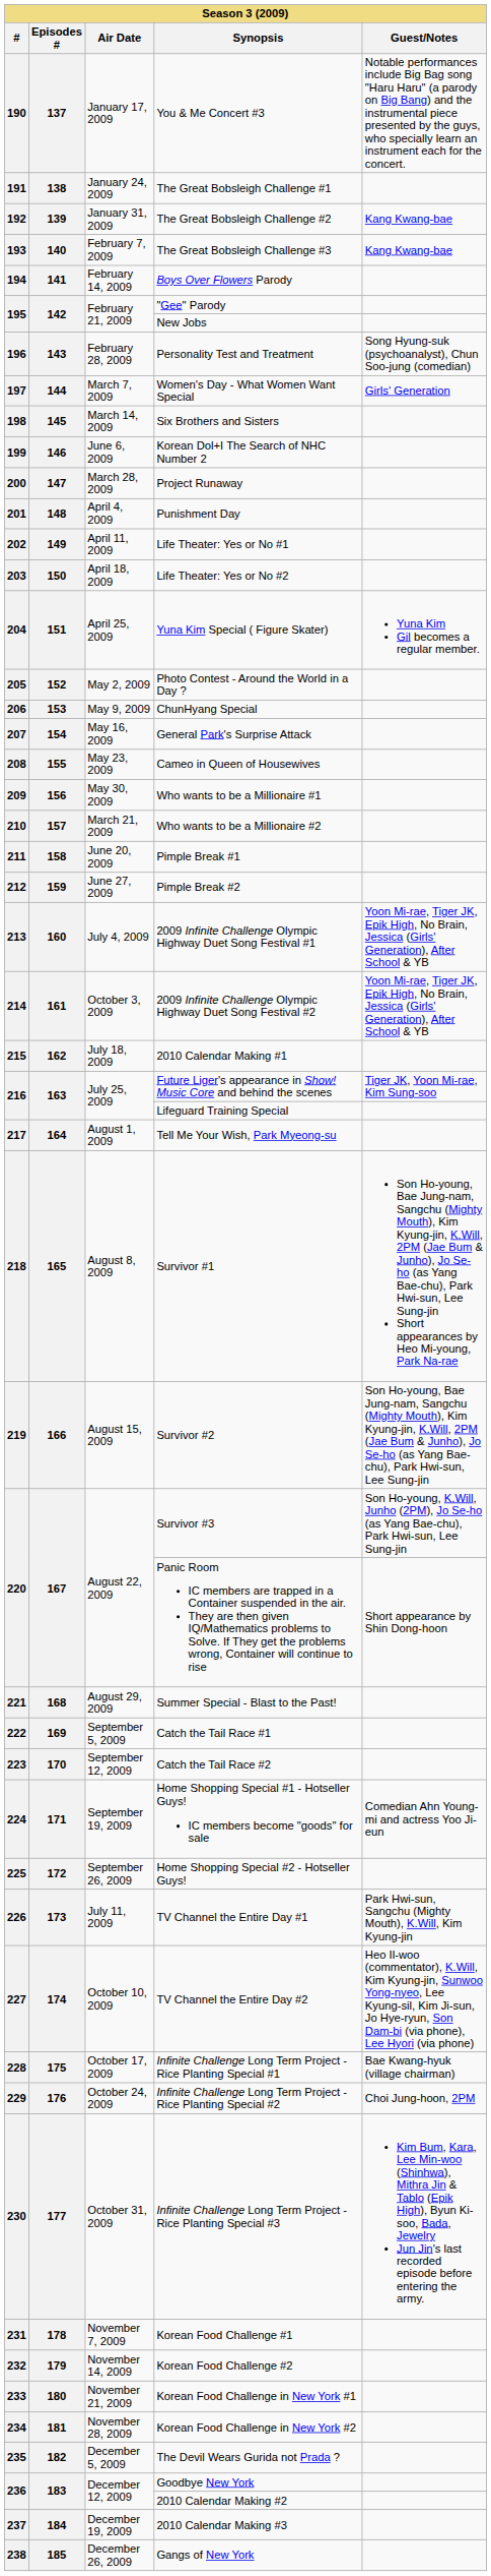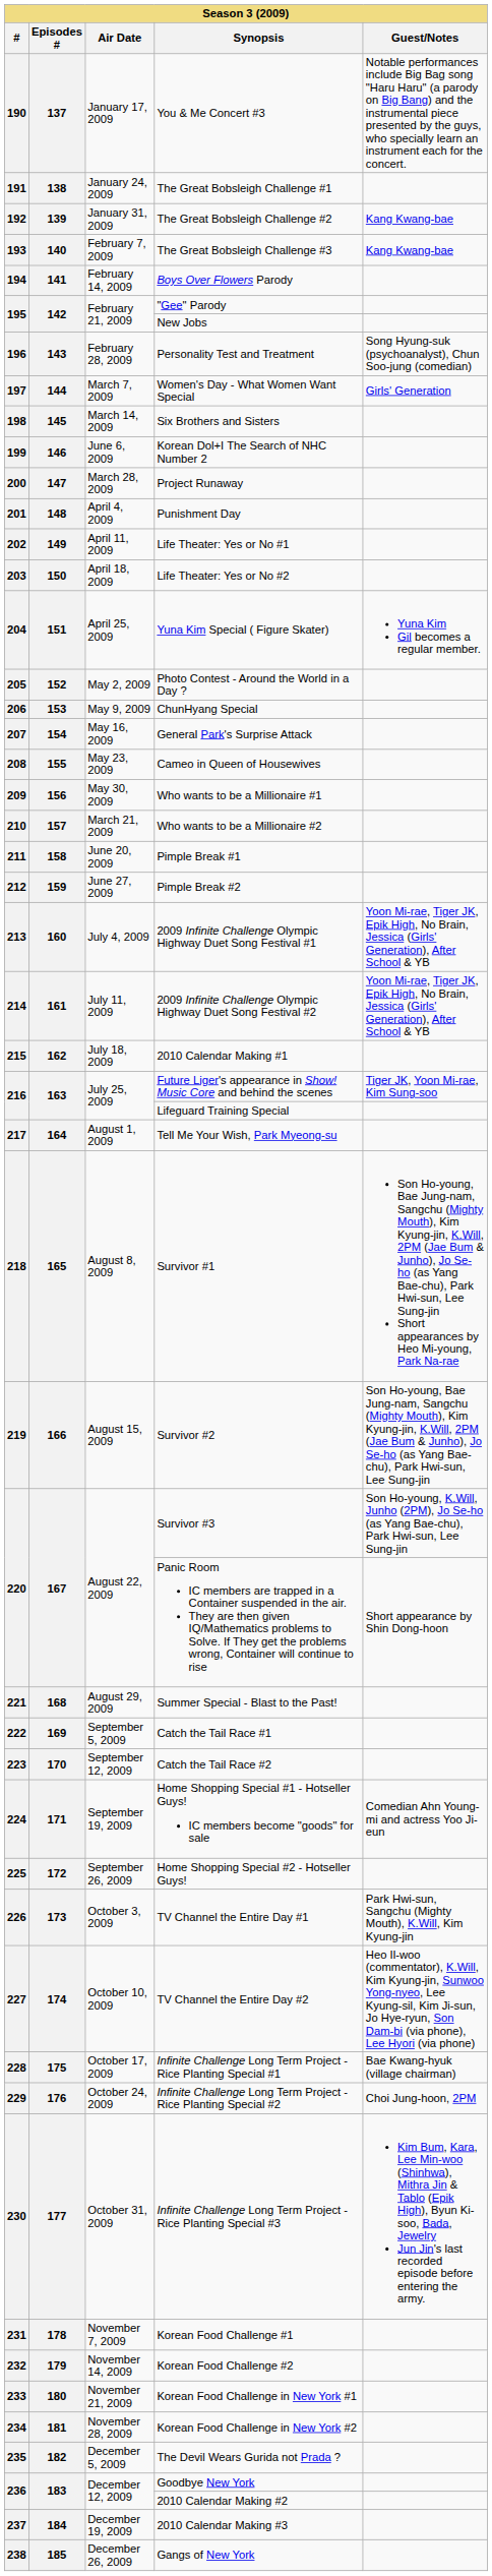 <table Class="wikitable" style="font-size: 90%;">
 <tr>
 <th Colspan="5" style="background:#F0DC82;">Season 3 (2009)</th>
 </tr>
 <tr>
 <th>#</th>
 <th>Episodes #</th>
 <th width=120>Air Date</th>
 <th width=700>Synopsis</th>
 <th width=250>Guest/Notes</th>
 </tr>
 <tr>
 <th>190</th>
 <th>137</th>
 <td>January 17, 2009</td>
 <td>You & Me Concert #3</td>
 <td>Notable performances include Big Bag song "Haru Haru" (a parody on <a href='#'>Big Bang</a>) and the instrumental piece presented by the guys, who specially learn an instrument each for the concert.</td>
 </tr>
 <tr>
 <th>191</th>
 <th>138</th>
 <td>January 24, 2009</td>
 <td>The Great Bobsleigh Challenge #1</td>
 <td></td>
 </tr>
 <tr>
 <th>192</th>
 <th>139</th>
 <td>January 31, 2009</td>
 <td>The Great Bobsleigh Challenge #2</td>
 <td><a href='#'>Kang Kwang-bae</a></td>
 </tr>
 <tr>
 <th>193</th>
 <th>140</th>
 <td>February 7, 2009</td>
 <td>The Great Bobsleigh Challenge #3</td>
 <td><a href='#'>Kang Kwang-bae</a></td>
 </tr>
 <tr>
 <th>194</th>
 <th>141</th>
 <td>February 14, 2009</td>
 <td><em><a href='#'>Boys Over Flowers</a></em> Parody</td>
 <td></td>
 </tr>
 <tr>
 <th rowspan = "2">195</th>
 <th rowspan = "2">142</th>
 <td rowspan = "2">February 21, 2009</td>
 <td>"<a href='#'>Gee</a>" Parody</td>
 <td></td>
 </tr>
 <tr>
 <td>New Jobs</td>
 <td></td>
 </tr>
 <tr>
 <th>196</th>
 <th>143</th>
 <td>February 28, 2009</td>
 <td>Personality Test and Treatment</td>
 <td>Song Hyung-suk (psychoanalyst), Chun Soo-jung (comedian)</td>
 </tr>
 <tr>
 <th>197</th>
 <th>144</th>
 <td>March 7, 2009</td>
 <td>Women's Day - What Women Want Special</td>
 <td><a href='#'>Girls' Generation</a></td>
 </tr>
 <tr>
 <th>198</th>
 <th>145</th>
 <td>March 14, 2009</td>
 <td>Six Brothers and Sisters</td>
 <td></td>
 </tr>
 <tr>
 <th>199</th>
 <th>146</th>
 <td>June 6, 2009</td>
 <td>Korean Dol+I The Search of NHC Number 2</td>
 <td></td>
 </tr>
 <tr>
 <th>200</th>
 <th>147</th>
 <td>March 28, 2009</td>
 <td>Project Runaway</td>
 <td></td>
 </tr>
 <tr>
 <th>201</th>
 <th>148</th>
 <td>April 4, 2009</td>
 <td>Punishment Day</td>
 <td></td>
 </tr>
 <tr>
 <th>202</th>
 <th>149</th>
 <td>April 11, 2009</td>
 <td>Life Theater: Yes or No #1</td>
 <td></td>
 </tr>
 <tr>
 <th>203</th>
 <th>150</th>
 <td>April 18, 2009</td>
 <td>Life Theater: Yes or No #2</td>
 <td></td>
 </tr>
 <tr>
 <th>204</th>
 <th>151</th>
 <td>April 25, 2009</td>
 <td><a href='#'>Yuna Kim</a> Special ( Figure Skater)</td>
 <td><br><ul><li><a href='#'>Yuna Kim</a></li><li><a href='#'>Gil</a> becomes a regular member.</li></ul></td>
 </tr>
 <tr>
 <th>205</th>
 <th>152</th>
 <td>May 2, 2009</td>
 <td>Photo Contest - Around the World in a Day ?</td>
 <td></td>
 </tr>
 <tr>
 <th>206</th>
 <th>153</th>
 <td>May 9, 2009</td>
 <td>ChunHyang Special</td>
 <td></td>
 </tr>
 <tr>
 <th>207</th>
 <th>154</th>
 <td>May 16, 2009</td>
 <td>General <a href='#'>Park</a>'s Surprise Attack</td>
 <td></td>
 </tr>
 <tr>
 <th>208</th>
 <th>155</th>
 <td>May 23, 2009</td>
 <td>Cameo in Queen of Housewives</td>
 <td></td>
 </tr>
 <tr>
 <th>209</th>
 <th>156</th>
 <td>May 30, 2009</td>
 <td>Who wants to be a Millionaire #1</td>
 <td></td>
 </tr>
 <tr>
 <th>210</th>
 <th>157</th>
 <td>March 21, 2009</td>
 <td>Who wants to be a Millionaire #2</td>
 <td></td>
 </tr>
 <tr>
 <th>211</th>
 <th>158</th>
 <td>June 20, 2009</td>
 <td>Pimple Break #1</td>
 <td></td>
 </tr>
 <tr>
 <th>212</th>
 <th>159</th>
 <td>June 27, 2009</td>
 <td>Pimple Break #2</td>
 <td></td>
 </tr>
 <tr>
 <th>213</th>
 <th>160</th>
 <td>July 4, 2009</td>
 <td>2009 <em>Infinite Challenge</em> Olympic Highway Duet Song Festival #1</td>
 <td><a href='#'>Yoon Mi-rae</a>, <a href='#'>Tiger JK</a>, <a href='#'>Epik High</a>, No Brain, <a href='#'>Jessica</a> (<a href='#'>Girls' Generation</a>), <a href='#'>After School</a> & YB</td>
 </tr>
 <tr>
 <th>214</th>
 <th>161</th>
-<td>October 3, 2009</td>
+<td>July 11, 2009</td>
 <td>2009 <em>Infinite Challenge</em> Olympic Highway Duet Song Festival #2</td>
 <td><a href='#'>Yoon Mi-rae</a>, <a href='#'>Tiger JK</a>, <a href='#'>Epik High</a>, No Brain, <a href='#'>Jessica</a> (<a href='#'>Girls' Generation</a>), <a href='#'>After School</a> & YB</td>
 </tr>
 <tr>
 <th>215</th>
 <th>162</th>
 <td>July 18, 2009</td>
 <td>2010 Calendar Making #1</td>
 <td></td>
 </tr>
 <tr>
 <th rowspan=2>216</th>
 <th rowspan=2>163</th>
 <td rowspan=2>July 25, 2009</td>
 <td><a href='#'>Future Liger</a>'s appearance in <em><a href='#'>Show! Music Core</a></em> and behind the scenes</td>
 <td><a href='#'>Tiger JK</a>, <a href='#'>Yoon Mi-rae</a>, <a href='#'>Kim Sung-soo</a></td>
 </tr>
 <tr>
 <td>Lifeguard Training Special</td>
 <td></td>
 </tr>
 <tr>
 <th>217</th>
 <th>164</th>
 <td>August 1, 2009</td>
 <td>Tell Me Your Wish, <a href='#'>Park Myeong-su</a></td>
 <td></td>
 </tr>
 <tr>
 <th>218</th>
 <th>165</th>
 <td>August 8, 2009</td>
 <td>Survivor #1</td>
 <td><br><ul><li>Son Ho-young, Bae Jung-nam, Sangchu (<a href='#'>Mighty Mouth</a>), Kim Kyung-jin, <a href='#'>K.Will</a>, <a href='#'>2PM</a> (<a href='#'>Jae Bum</a> & <a href='#'>Junho</a>), <a href='#'>Jo Se-ho</a> (as Yang Bae-chu), Park Hwi-sun, Lee Sung-jin</li><li>Short appearances by Heo Mi-young, <a href='#'>Park Na-rae</a></li></ul></td>
 </tr>
 <tr>
 <th>219</th>
 <th>166</th>
 <td>August 15, 2009</td>
 <td>Survivor #2</td>
 <td>Son Ho-young, Bae Jung-nam, Sangchu (<a href='#'>Mighty Mouth</a>), Kim Kyung-jin, <a href='#'>K.Will</a>, <a href='#'>2PM</a> (<a href='#'>Jae Bum</a> & <a href='#'>Junho</a>), <a href='#'>Jo Se-ho</a> (as Yang Bae-chu), Park Hwi-sun, Lee Sung-jin</td>
 </tr>
 <tr>
 <th rowspan = "2">220</th>
 <th rowspan = "2">167</th>
 <td rowspan = "2">August 22, 2009</td>
 <td>Survivor #3</td>
 <td>Son Ho-young, <a href='#'>K.Will</a>, <a href='#'>Junho</a> (<a href='#'>2PM</a>), <a href='#'>Jo Se-ho</a> (as Yang Bae-chu), Park Hwi-sun, Lee Sung-jin</td>
 </tr>
 <tr>
 <td>Panic Room<br><ul><li>IC members are trapped in a Container suspended in the air.</li><li>They are then given IQ/Mathematics problems to Solve. If They get the problems wrong, Container will continue to rise</li></ul></td>
 <td>Short appearance by Shin Dong-hoon</td>
 </tr>
 <tr>
 <th>221</th>
 <th>168</th>
 <td>August 29, 2009</td>
 <td>Summer Special - Blast to the Past!</td>
 <td></td>
 </tr>
 <tr>
 <th>222</th>
 <th>169</th>
 <td>September 5, 2009</td>
 <td>Catch the Tail Race #1</td>
 <td></td>
 </tr>
 <tr>
 <th>223</th>
 <th>170</th>
 <td>September 12, 2009</td>
 <td>Catch the Tail Race #2</td>
 <td></td>
 </tr>
 <tr>
 <th>224</th>
 <th>171</th>
 <td>September 19, 2009</td>
 <td>Home Shopping Special #1 - Hotseller Guys!<br><ul><li>IC members become "goods" for sale</li></ul></td>
 <td>Comedian Ahn Young-mi and actress Yoo Ji-eun</td>
 </tr>
 <tr>
 <th>225</th>
 <th>172</th>
 <td>September 26, 2009</td>
 <td>Home Shopping Special #2 - Hotseller Guys!</td>
 <td></td>
 </tr>
 <tr>
 <th>226</th>
 <th>173</th>
-<td>July 11, 2009</td>
+<td>October 3, 2009</td>
 <td>TV Channel the Entire Day #1</td>
 <td>Park Hwi-sun, Sangchu (Mighty Mouth), <a href='#'>K.Will</a>, Kim Kyung-jin</td>
 </tr>
 <tr>
 <th>227</th>
 <th>174</th>
 <td>October 10, 2009</td>
 <td>TV Channel the Entire Day #2</td>
 <td>Heo Il-woo (commentator), <a href='#'>K.Will</a>, Kim Kyung-jin, <a href='#'>Sunwoo Yong-nyeo</a>, Lee Kyung-sil, Kim Ji-sun, Jo Hye-ryun, <a href='#'>Son Dam-bi</a> (via phone), <a href='#'>Lee Hyori</a> (via phone)</td>
 </tr>
 <tr>
 <th>228</th>
 <th>175</th>
 <td>October 17, 2009</td>
 <td><em>Infinite Challenge</em> Long Term Project - Rice Planting Special #1</td>
 <td>Bae Kwang-hyuk (village chairman)</td>
 </tr>
 <tr>
 <th>229</th>
 <th>176</th>
 <td>October 24, 2009</td>
 <td><em>Infinite Challenge</em> Long Term Project - Rice Planting Special #2</td>
 <td>Choi Jung-hoon, <a href='#'>2PM</a></td>
 </tr>
 <tr>
 <th>230</th>
 <th>177</th>
 <td>October 31, 2009</td>
 <td><em>Infinite Challenge</em> Long Term Project - Rice Planting Special #3</td>
 <td><br><ul><li><a href='#'>Kim Bum</a>, <a href='#'>Kara</a>, <a href='#'>Lee Min-woo</a> (<a href='#'>Shinhwa</a>), <a href='#'>Mithra Jin</a> & <a href='#'>Tablo</a> (<a href='#'>Epik High</a>), Byun Ki-soo, <a href='#'>Bada</a>, <a href='#'>Jewelry</a></li><li><a href='#'>Jun Jin</a>'s last recorded episode before entering the army.</li></ul></td>
 </tr>
 <tr>
 <th>231</th>
 <th>178</th>
 <td>November 7, 2009</td>
 <td>Korean Food Challenge #1</td>
 <td></td>
 </tr>
 <tr>
 <th>232</th>
 <th>179</th>
 <td>November 14, 2009</td>
 <td>Korean Food Challenge #2</td>
 <td></td>
 </tr>
 <tr>
 <th>233</th>
 <th>180</th>
 <td>November 21, 2009</td>
 <td>Korean Food Challenge in <a href='#'>New York</a> #1</td>
 <td></td>
 </tr>
 <tr>
 <th>234</th>
 <th>181</th>
 <td>November 28, 2009</td>
 <td>Korean Food Challenge in <a href='#'>New York</a> #2</td>
 <td></td>
 </tr>
 <tr>
 <th>235</th>
 <th>182</th>
 <td>December 5, 2009</td>
 <td>The Devil Wears Gurida not <a href='#'>Prada</a> ?</td>
 <td></td>
 </tr>
 <tr>
 <th rowspan = "2">236</th>
 <th rowspan = "2">183</th>
 <td rowspan = "2">December 12, 2009</td>
 <td>Goodbye <a href='#'>New York</a></td>
 <td></td>
 </tr>
 <tr>
 <td>2010 Calendar Making #2</td>
 <td></td>
 </tr>
 <tr>
 <th>237</th>
 <th>184</th>
 <td>December 19, 2009</td>
 <td>2010 Calendar Making #3</td>
 <td></td>
 </tr>
 <tr>
 <th>238</th>
 <th>185</th>
 <td>December 26, 2009</td>
 <td>Gangs of <a href='#'>New York</a></td>
 <td></td>
 </tr>
 </table>
